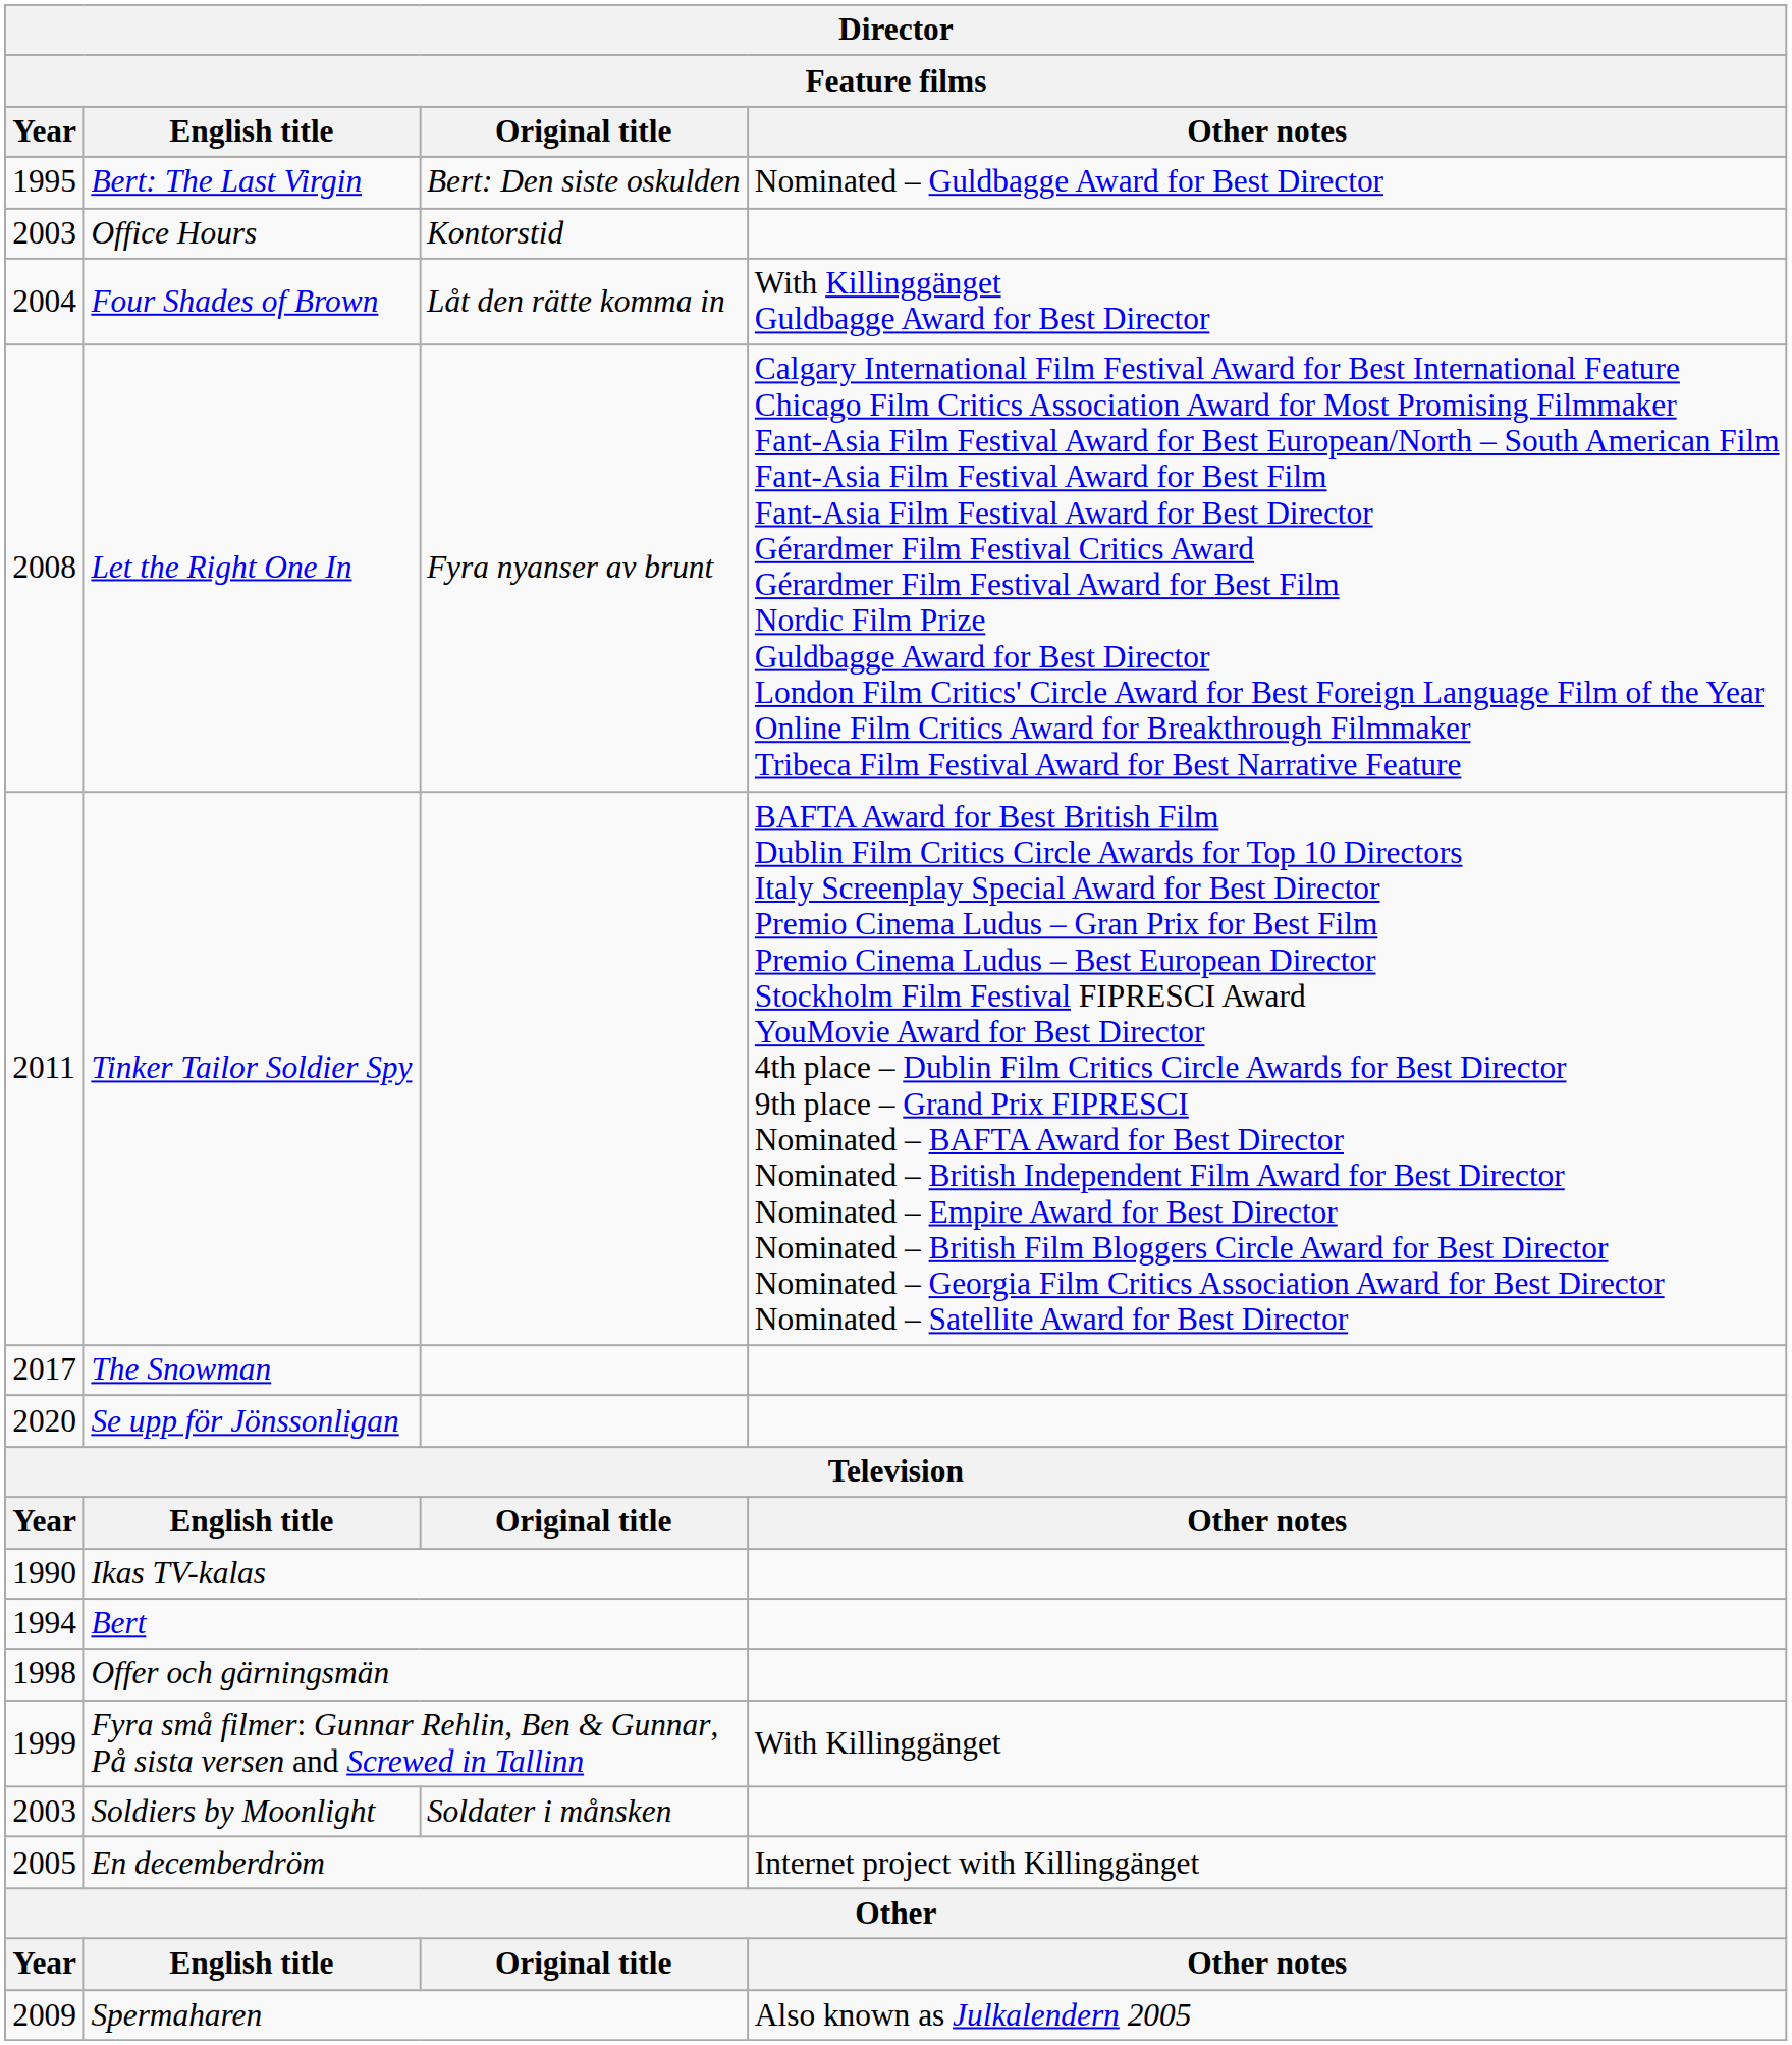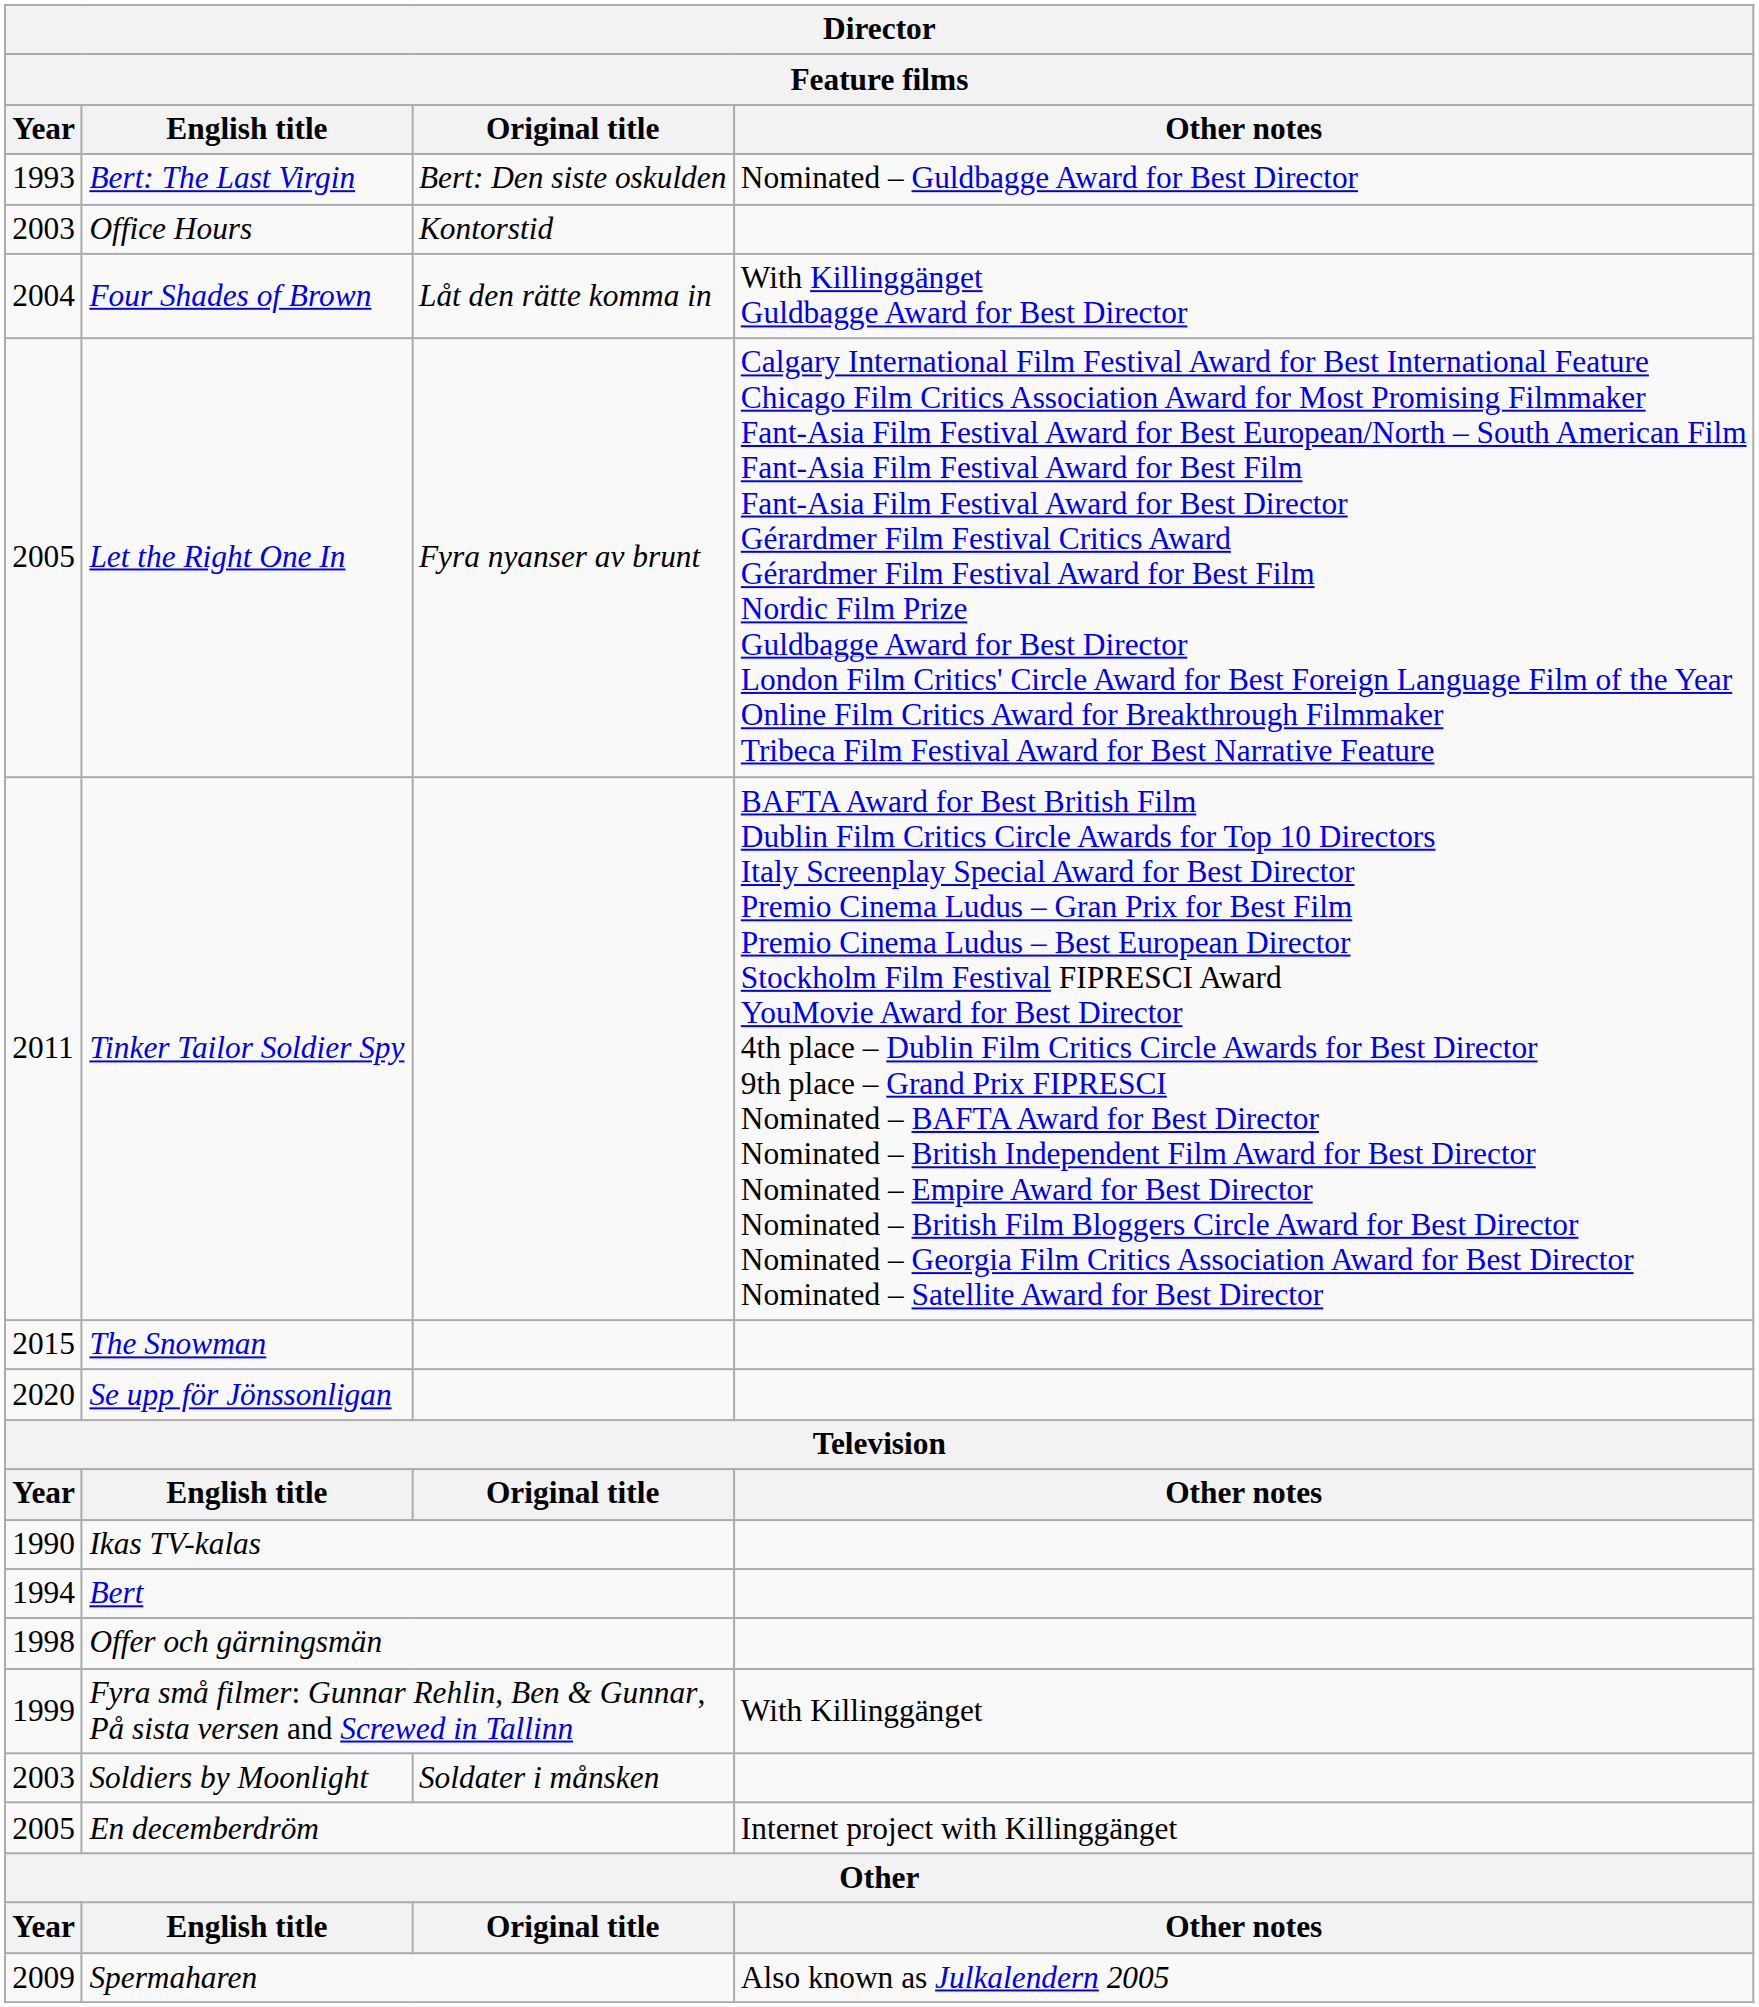 <table class="wikitable">
 <tr>
 <th colspan="4">Director</th>
 </tr>
 <tr>
 <th colspan="4">Feature films</th>
 </tr>
 <tr>
 <th>Year</th>
 <th>English title</th>
 <th>Original title</th>
 <th>Other notes</th>
 </tr>
 <tr>
-<td>1995</td>
+<td>1993</td>
 <td><em><a href='#'>Bert: The Last Virgin</a></em></td>
 <td><em>Bert: Den siste oskulden</em></td>
 <td>Nominated  –  <a href='#'>Guldbagge Award for Best Director</a></td>
 </tr>
 <tr>
 <td>2003</td>
 <td><em>Office Hours</em></td>
 <td><em>Kontorstid</em></td>
 <td></td>
 </tr>
 <tr>
 <td>2004</td>
 <td><em><a href='#'>Four Shades of Brown</a></em></td>
 <td><em>Låt den rätte komma in</em></td>
 <td>With <a href='#'>Killinggänget</a><br><a href='#'>Guldbagge Award for Best Director</a></td>
 </tr>
 <tr>
-<td>2008</td>
+<td>2005</td>
 <td><em><a href='#'>Let the Right One In</a></em></td>
 <td><em>Fyra nyanser av brunt</em></td>
 <td><a href='#'>Calgary International Film Festival Award for Best International Feature</a><br><a href='#'>Chicago Film Critics Association Award for Most Promising Filmmaker</a><br><a href='#'>Fant-Asia Film Festival Award for Best European/North – South American Film</a><br><a href='#'>Fant-Asia Film Festival Award for Best Film</a><br><a href='#'>Fant-Asia Film Festival Award for Best Director</a><br><a href='#'>Gérardmer Film Festival Critics Award</a><br><a href='#'>Gérardmer Film Festival Award for Best Film</a><br><a href='#'>Nordic Film Prize</a><br><a href='#'>Guldbagge Award for Best Director</a><br><a href='#'>London Film Critics' Circle Award for Best Foreign Language Film of the Year</a><br><a href='#'>Online Film Critics Award for Breakthrough Filmmaker</a><br><a href='#'>Tribeca Film Festival Award for Best Narrative Feature</a></td>
 </tr>
 <tr>
 <td>2011</td>
 <td><em><a href='#'>Tinker Tailor Soldier Spy</a></em></td>
 <td></td>
 <td><a href='#'>BAFTA Award for Best British Film</a><br><a href='#'>Dublin Film Critics Circle Awards for Top 10 Directors</a><br><a href='#'>Italy Screenplay Special Award for Best Director</a><br><a href='#'>Premio Cinema Ludus – Gran Prix for Best Film</a><br><a href='#'>Premio Cinema Ludus – Best European Director</a><br><a href='#'>Stockholm Film Festival</a> FIPRESCI Award<br><a href='#'>YouMovie Award for Best Director</a><br>4th place – <a href='#'>Dublin Film Critics Circle Awards for Best Director</a><br>9th place – <a href='#'>Grand Prix FIPRESCI</a><br>Nominated – <a href='#'>BAFTA Award for Best Director</a><br>Nominated – <a href='#'>British Independent Film Award for Best Director</a><br>Nominated – <a href='#'>Empire Award for Best Director</a><br>Nominated – <a href='#'>British Film Bloggers Circle Award for Best Director</a><br>Nominated – <a href='#'>Georgia Film Critics Association Award for Best Director</a><br>Nominated – <a href='#'>Satellite Award for Best Director</a></td>
 </tr>
 <tr>
-<td>2017</td>
+<td>2015</td>
 <td><em><a href='#'>The Snowman</a></em></td>
 <td></td>
 <td></td>
 </tr>
 <tr>
 <td>2020</td>
 <td><em><a href='#'>Se upp för Jönssonligan</a></em></td>
 <td></td>
 <td></td>
 </tr>
 <tr>
 <th colspan="4">Television</th>
 </tr>
 <tr>
 <th>Year</th>
 <th>English title</th>
 <th>Original title</th>
 <th>Other notes</th>
 </tr>
 <tr>
 <td>1990</td>
 <td colspan="2"><em>Ikas TV-kalas</em></td>
 <td></td>
 </tr>
 <tr>
 <td>1994</td>
 <td colspan="2"><em><a href='#'>Bert</a></em></td>
 <td></td>
 </tr>
 <tr>
 <td>1998</td>
 <td colspan="2"><em>Offer och gärningsmän</em></td>
 <td></td>
 </tr>
 <tr>
 <td>1999</td>
 <td colspan="2"><em>Fyra små filmer</em>: <em>Gunnar Rehlin</em>, <em>Ben & Gunnar</em>,<br><em>På sista versen</em> and <em><a href='#'>Screwed in Tallinn</a></em></td>
 <td>With Killinggänget</td>
 </tr>
 <tr>
 <td>2003</td>
 <td><em>Soldiers by Moonlight</em></td>
 <td><em>Soldater i månsken</em></td>
 <td></td>
 </tr>
 <tr>
 <td>2005</td>
 <td colspan="2"><em>En decemberdröm</em></td>
 <td>Internet project with Killinggänget</td>
 </tr>
 <tr>
 <th colspan="4">Other</th>
 </tr>
 <tr>
 <th>Year</th>
 <th>English title</th>
 <th>Original title</th>
 <th>Other notes</th>
 </tr>
 <tr>
 <td>2009</td>
 <td colspan="2"><em>Spermaharen</em></td>
 <td>Also known as <em><a href='#'>Julkalendern</a> 2005</em></td>
 </tr>
 </table>
